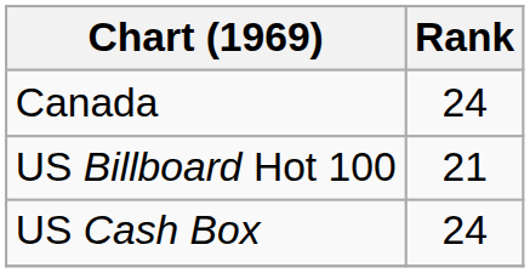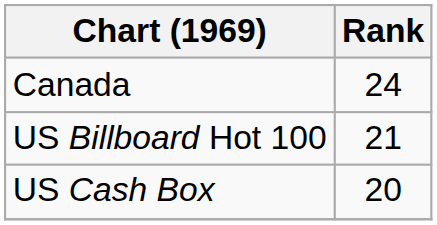 <table class="wikitable sortable">
 <tr>
 <th>Chart (1969)</th>
 <th style="text-align:center;">Rank</th>
 </tr>
 <tr>
 <td>Canada </td>
 <td style="text-align:center;">24</td>
 </tr>
 <tr>
 <td>US <em>Billboard</em> Hot 100</td>
 <td style="text-align:center;">21</td>
 </tr>
 <tr>
 <td>US <em>Cash Box</em> </td>
-<td style="text-align:center;">24</td>
+<td style="text-align:center;">20</td>
 </tr>
 <tr>
 </tr>
 </table>
